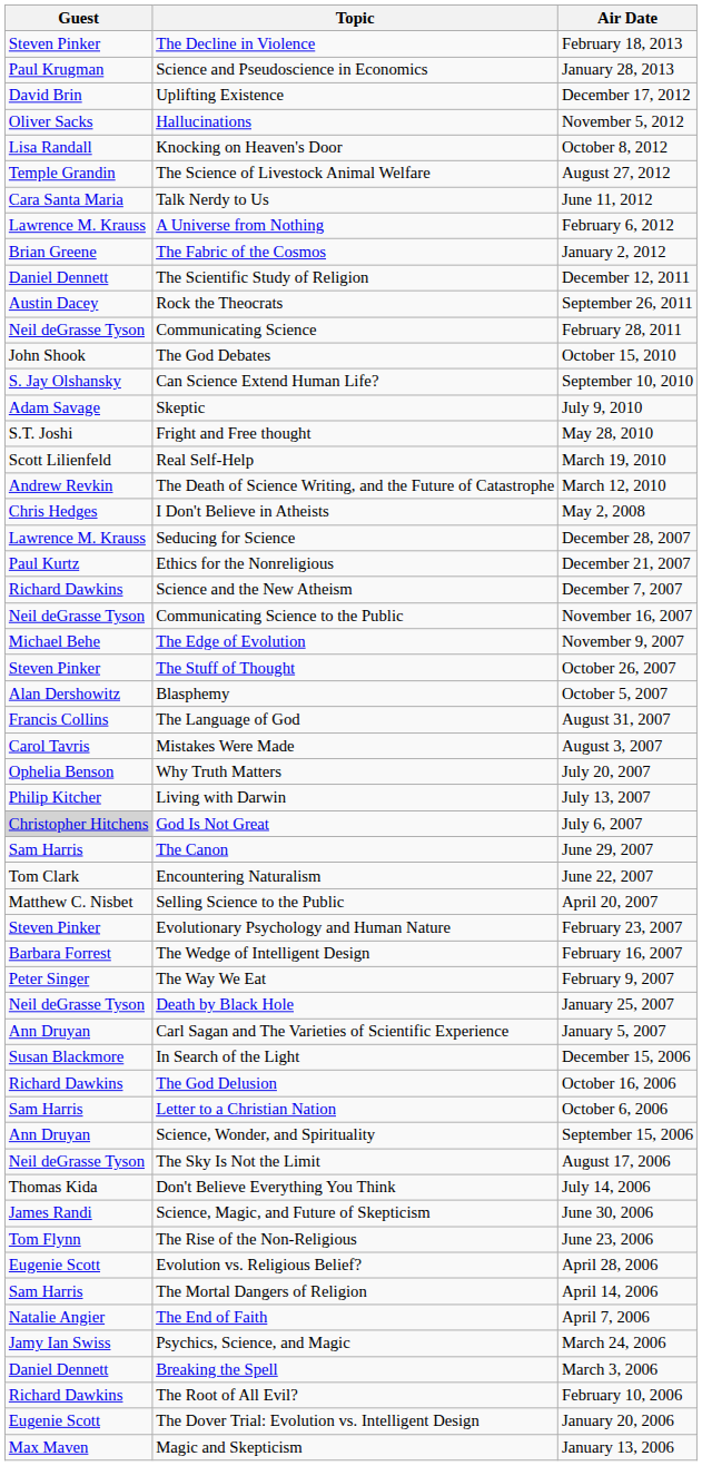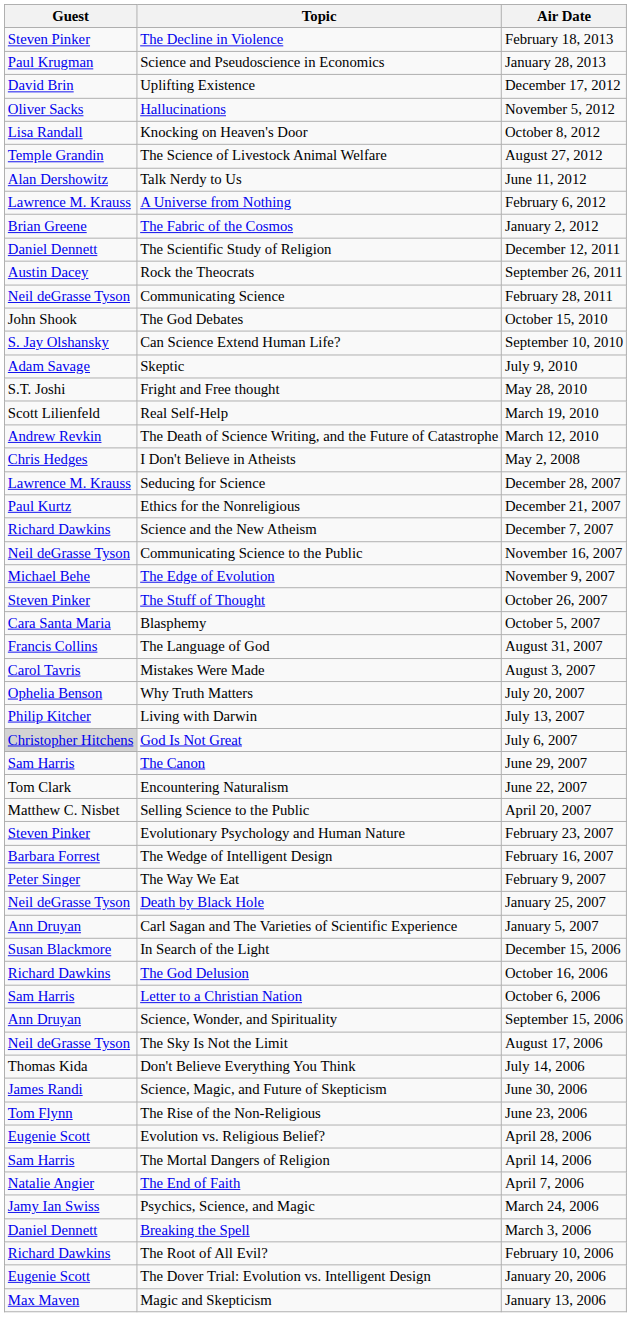 <table class="wikitable">
 <tr>
 <th>Guest</th>
 <th>Topic</th>
 <th>Air Date</th>
 </tr>
 <tr>
 <td><a href='#'>Steven Pinker</a></td>
 <td><a href='#'>The Decline in Violence</a></td>
 <td>February 18, 2013</td>
 </tr>
 <tr>
 <td><a href='#'>Paul Krugman</a></td>
 <td>Science and Pseudoscience in Economics</td>
 <td>January 28, 2013</td>
 </tr>
 <tr>
 <td><a href='#'>David Brin</a></td>
 <td>Uplifting Existence</td>
 <td>December 17, 2012</td>
 </tr>
 <tr>
 <td><a href='#'>Oliver Sacks</a></td>
 <td><a href='#'>Hallucinations</a></td>
 <td>November 5, 2012</td>
 </tr>
 <tr>
 <td><a href='#'>Lisa Randall</a></td>
 <td>Knocking on Heaven's Door</td>
 <td>October 8, 2012</td>
 </tr>
 <tr>
 <td><a href='#'>Temple Grandin</a></td>
 <td>The Science of Livestock Animal Welfare</td>
 <td>August 27, 2012</td>
 </tr>
 <tr>
-<td><a href='#'>Cara Santa Maria</a></td>
+<td><a href='#'>Alan Dershowitz</a></td>
 <td>Talk Nerdy to Us</td>
 <td>June 11, 2012</td>
 </tr>
 <tr>
 <td><a href='#'>Lawrence M. Krauss</a></td>
 <td><a href='#'>A Universe from Nothing</a></td>
 <td>February 6, 2012</td>
 </tr>
 <tr>
 <td><a href='#'>Brian Greene</a></td>
 <td><a href='#'>The Fabric of the Cosmos</a></td>
 <td>January 2, 2012</td>
 </tr>
 <tr>
 <td><a href='#'>Daniel Dennett</a></td>
 <td>The Scientific Study of Religion</td>
 <td>December 12, 2011</td>
 </tr>
 <tr>
 <td><a href='#'>Austin Dacey</a></td>
 <td>Rock the Theocrats</td>
 <td>September 26, 2011</td>
 </tr>
 <tr>
 <td><a href='#'>Neil deGrasse Tyson</a></td>
 <td>Communicating Science</td>
 <td>February 28, 2011</td>
 </tr>
 <tr>
 <td>John Shook</td>
 <td>The God Debates</td>
 <td>October 15, 2010</td>
 </tr>
 <tr>
 <td><a href='#'>S. Jay Olshansky</a></td>
 <td>Can Science Extend Human Life?</td>
 <td>September 10, 2010</td>
 </tr>
 <tr>
 <td><a href='#'>Adam Savage</a></td>
 <td>Skeptic</td>
 <td>July 9, 2010</td>
 </tr>
 <tr>
 <td>S.T. Joshi</td>
 <td>Fright and Free thought</td>
 <td>May 28, 2010</td>
 </tr>
 <tr>
 <td>Scott Lilienfeld</td>
 <td>Real Self-Help</td>
 <td>March 19, 2010</td>
 </tr>
 <tr>
 <td><a href='#'>Andrew Revkin</a></td>
 <td>The Death of Science Writing, and the Future of Catastrophe</td>
 <td>March 12, 2010</td>
 </tr>
 <tr>
 <td><a href='#'>Chris Hedges</a></td>
 <td>I Don't Believe in Atheists</td>
 <td>May 2, 2008</td>
 </tr>
 <tr>
 <td><a href='#'>Lawrence M. Krauss</a></td>
 <td>Seducing for Science</td>
 <td>December 28, 2007</td>
 </tr>
 <tr>
 <td><a href='#'>Paul Kurtz</a></td>
 <td>Ethics for the Nonreligious</td>
 <td>December 21, 2007</td>
 </tr>
 <tr>
 <td><a href='#'>Richard Dawkins</a></td>
 <td>Science and the New Atheism</td>
 <td>December 7, 2007</td>
 </tr>
 <tr>
 <td><a href='#'>Neil deGrasse Tyson</a></td>
 <td>Communicating Science to the Public</td>
 <td>November 16, 2007</td>
 </tr>
 <tr>
 <td><a href='#'>Michael Behe</a></td>
 <td><a href='#'>The Edge of Evolution</a></td>
 <td>November 9, 2007</td>
 </tr>
 <tr>
 <td><a href='#'>Steven Pinker</a></td>
 <td><a href='#'>The Stuff of Thought</a></td>
 <td>October 26, 2007</td>
 </tr>
 <tr>
-<td><a href='#'>Alan Dershowitz</a></td>
+<td><a href='#'>Cara Santa Maria</a></td>
 <td>Blasphemy</td>
 <td>October 5, 2007</td>
 </tr>
 <tr>
 <td><a href='#'>Francis Collins</a></td>
 <td>The Language of God</td>
 <td>August 31, 2007</td>
 </tr>
 <tr>
 <td><a href='#'>Carol Tavris</a></td>
 <td>Mistakes Were Made</td>
 <td>August 3, 2007</td>
 </tr>
 <tr>
 <td><a href='#'>Ophelia Benson</a></td>
 <td>Why Truth Matters</td>
 <td>July 20, 2007</td>
 </tr>
 <tr>
 <td><a href='#'>Philip Kitcher</a></td>
 <td>Living with Darwin</td>
 <td>July 13, 2007</td>
 </tr>
 <tr>
 <td style="background: lightgrey;"><a href='#'>Christopher Hitchens</a></td>
 <td><a href='#'>God Is Not Great</a></td>
 <td>July 6, 2007</td>
 </tr>
 <tr>
 <td><a href='#'>Sam Harris</a></td>
 <td><a href='#'>The Canon</a></td>
 <td>June 29, 2007</td>
 </tr>
 <tr>
 <td>Tom Clark</td>
 <td>Encountering Naturalism</td>
 <td>June 22, 2007</td>
 </tr>
 <tr>
 <td>Matthew C. Nisbet</td>
 <td>Selling Science to the Public</td>
 <td>April 20, 2007</td>
 </tr>
 <tr>
 <td><a href='#'>Steven Pinker</a></td>
 <td>Evolutionary Psychology and Human Nature</td>
 <td>February 23, 2007</td>
 </tr>
 <tr>
 <td><a href='#'>Barbara Forrest</a></td>
 <td>The Wedge of Intelligent Design</td>
 <td>February 16, 2007</td>
 </tr>
 <tr>
 <td><a href='#'>Peter Singer</a></td>
 <td>The Way We Eat</td>
 <td>February 9, 2007</td>
 </tr>
 <tr>
 <td><a href='#'>Neil deGrasse Tyson</a></td>
 <td><a href='#'>Death by Black Hole</a></td>
 <td>January 25, 2007</td>
 </tr>
 <tr>
 <td><a href='#'>Ann Druyan</a></td>
 <td>Carl Sagan and The Varieties of Scientific Experience</td>
 <td>January 5, 2007</td>
 </tr>
 <tr>
 <td><a href='#'>Susan Blackmore</a></td>
 <td>In Search of the Light</td>
 <td>December 15, 2006</td>
 </tr>
 <tr>
 <td><a href='#'>Richard Dawkins</a></td>
 <td><a href='#'>The God Delusion</a></td>
 <td>October 16, 2006</td>
 </tr>
 <tr>
 <td><a href='#'>Sam Harris</a></td>
 <td><a href='#'>Letter to a Christian Nation</a></td>
 <td>October 6, 2006</td>
 </tr>
 <tr>
 <td><a href='#'>Ann Druyan</a></td>
 <td>Science, Wonder, and Spirituality</td>
 <td>September 15, 2006</td>
 </tr>
 <tr>
 <td><a href='#'>Neil deGrasse Tyson</a></td>
 <td>The Sky Is Not the Limit</td>
 <td>August 17, 2006</td>
 </tr>
 <tr>
 <td>Thomas Kida</td>
 <td>Don't Believe Everything You Think</td>
 <td>July 14, 2006</td>
 </tr>
 <tr>
 <td><a href='#'>James Randi</a></td>
 <td>Science, Magic, and Future of Skepticism</td>
 <td>June 30, 2006</td>
 </tr>
 <tr>
 <td><a href='#'>Tom Flynn</a></td>
 <td>The Rise of the Non-Religious</td>
 <td>June 23, 2006</td>
 </tr>
 <tr>
 <td><a href='#'>Eugenie Scott</a></td>
 <td>Evolution vs. Religious Belief?</td>
 <td>April 28, 2006</td>
 </tr>
 <tr>
 <td><a href='#'>Sam Harris</a></td>
 <td>The Mortal Dangers of Religion</td>
 <td>April 14, 2006</td>
 </tr>
 <tr>
 <td><a href='#'>Natalie Angier</a></td>
 <td><a href='#'>The End of Faith</a></td>
 <td>April 7, 2006</td>
 </tr>
 <tr>
 <td><a href='#'>Jamy Ian Swiss</a></td>
 <td>Psychics, Science, and Magic</td>
 <td>March 24, 2006</td>
 </tr>
 <tr>
 <td><a href='#'>Daniel Dennett</a></td>
 <td><a href='#'>Breaking the Spell</a></td>
 <td>March 3, 2006</td>
 </tr>
 <tr>
 <td><a href='#'>Richard Dawkins</a></td>
 <td>The Root of All Evil?</td>
 <td>February 10, 2006</td>
 </tr>
 <tr>
 <td><a href='#'>Eugenie Scott</a></td>
 <td>The Dover Trial: Evolution vs. Intelligent Design</td>
 <td>January 20, 2006</td>
 </tr>
 <tr>
 <td><a href='#'>Max Maven</a></td>
 <td>Magic and Skepticism</td>
 <td>January 13, 2006</td>
 </tr>
 </table>
